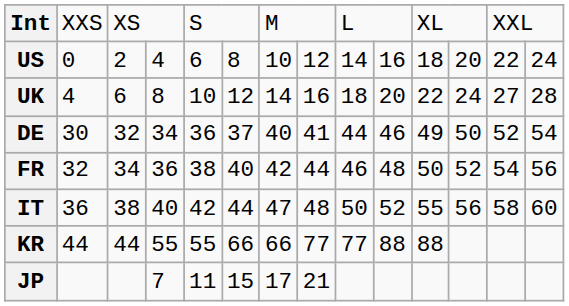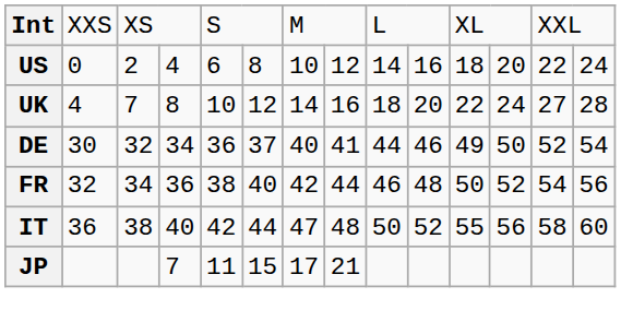 <table class="wikitable">
 <tr>
 <th title="international">Int</th>
 <td>XXS</td>
 <td colspan=2>XS</td>
 <td colspan=2>S</td>
 <td colspan=2>M</td>
 <td colspan=2>L</td>
 <td colspan=2>XL</td>
 <td colspan=2>XXL</td>
 </tr>
 <tr>
 <th>US</th>
 <td>0</td>
 <td>2</td>
 <td>4</td>
 <td>6</td>
 <td>8</td>
 <td>10</td>
 <td>12</td>
 <td>14</td>
 <td>16</td>
 <td>18</td>
 <td>20</td>
 <td>22</td>
 <td>24</td>
 </tr>
 <tr>
 <th>UK</th>
 <td>4</td>
-<td>6</td>
+<td>7</td>
 <td>8</td>
 <td>10</td>
 <td>12</td>
 <td>14</td>
 <td>16</td>
 <td>18</td>
 <td>20</td>
 <td>22</td>
 <td>24</td>
 <td>27</td>
 <td>28</td>
 </tr>
 <tr>
 <th>DE</th>
 <td>30</td>
 <td>32</td>
 <td>34</td>
 <td>36</td>
 <td>37</td>
 <td>40</td>
 <td>41</td>
 <td>44</td>
 <td>46</td>
 <td>49</td>
 <td>50</td>
 <td>52</td>
 <td>54</td>
 </tr>
 <tr>
 <th>FR</th>
 <td>32</td>
 <td>34</td>
 <td>36</td>
 <td>38</td>
 <td>40</td>
 <td>42</td>
 <td>44</td>
 <td>46</td>
 <td>48</td>
 <td>50</td>
 <td>52</td>
 <td>54</td>
 <td>56</td>
 </tr>
 <tr>
 <th>IT</th>
 <td>36</td>
 <td>38</td>
 <td>40</td>
 <td>42</td>
 <td>44</td>
 <td>47</td>
 <td>48</td>
 <td>50</td>
 <td>52</td>
 <td>55</td>
 <td>56</td>
 <td>58</td>
 <td>60</td>
 </tr>
 <tr>
-<th>KR</th>
-<td>44</td>
-<td>44</td>
-<td>55</td>
-<td>55</td>
-<td>66</td>
-<td>66</td>
-<td>77</td>
-<td>77</td>
-<td>88</td>
-<td>88</td>
-<td></td>
-<td></td>
-<td></td>
-</tr>
-<tr>
 <th>JP</th>
 <td></td>
 <td></td>
 <td>7</td>
 <td>11</td>
 <td>15</td>
 <td>17</td>
 <td>21</td>
 <td></td>
 <td></td>
 <td></td>
 <td></td>
 <td></td>
 <td></td>
 </tr>
 </table>
